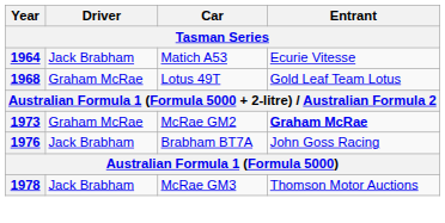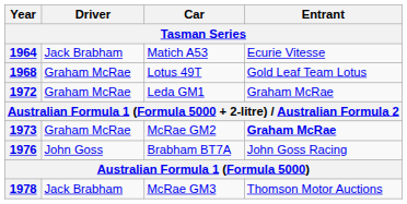 <table class="wikitable">
 <tr style="font-weight:bold">
 <th>Year</th>
 <th>Driver</th>
 <th>Car</th>
 <th>Entrant</th>
 </tr>
 <tr>
 <th colspan=4><a href='#'>Tasman Series</a></th>
 </tr>
 <tr>
 <th><a href='#'>1964</a></th>
 <td> <a href='#'>Jack Brabham</a></td>
 <td><a href='#'>Matich A53</a></td>
 <td><a href='#'>Ecurie Vitesse</a></td>
 </tr>
 <tr>
 <th><a href='#'>1968</a></th>
 <td> <a href='#'>Graham McRae</a></td>
 <td><a href='#'>Lotus 49T</a></td>
 <td><a href='#'>Gold Leaf Team Lotus</a></td>
 </tr>
 <tr>
+<th><a href='#'>1972</a></th>
+<td> <a href='#'>Graham McRae</a></td>
+<td><a href='#'>Leda GM1</a></td>
+<td><a href='#'>Graham McRae</a></td>
+</tr>
+<tr>
 <th colspan=4><a href='#'>Australian Formula 1</a> (<a href='#'>Formula 5000</a> + 2-litre) / <a href='#'>Australian Formula 2</a></th>
 </tr>
 <tr>
 <th><a href='#'>1973</a></th>
 <td> <a href='#'>Graham McRae</a></td>
 <td><a href='#'>McRae GM2</a></td>
 <td><strong><a href='#'>Graham McRae</a></strong></td>
 </tr>
 <tr>
 <th><a href='#'>1976</a></th>
-<td> <a href='#'>Jack Brabham</a></td>
+<td> <a href='#'>John Goss</a></td>
 <td><a href='#'>Brabham BT7A</a></td>
 <td><a href='#'>John Goss Racing</a></td>
 </tr>
 <tr>
 <th colspan=4><a href='#'>Australian Formula 1</a> (<a href='#'>Formula 5000</a>)</th>
 </tr>
 <tr>
 <th><a href='#'>1978</a></th>
 <td> <a href='#'>Jack Brabham</a></td>
 <td><a href='#'>McRae GM3</a></td>
 <td><a href='#'>Thomson Motor Auctions</a></td>
 </tr>
 </table>
